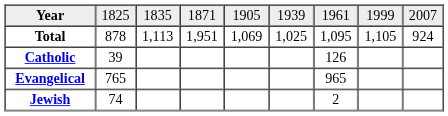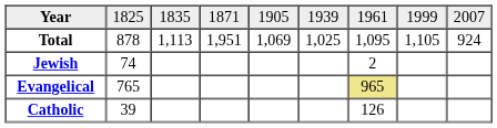 <table border="1" cellpadding="2" cellspacing="0" width="500">
 <tr bgcolor="#eeeeee" align="center">
 <td><strong>Year</strong></td>
 <td>1825</td>
 <td>1835</td>
 <td>1871</td>
 <td>1905</td>
 <td>1939</td>
 <td>1961</td>
 <td>1999</td>
 <td>2007</td>
 </tr>
 <tr align="center">
 <td><strong>Total</strong></td>
 <td>878</td>
 <td>1,113</td>
 <td>1,951</td>
 <td>1,069</td>
 <td>1,025</td>
 <td>1,095</td>
 <td>1,105</td>
 <td>924</td>
 </tr>
 <tr align="center">
+<td><strong><a href='#'>Jewish</a></strong></td>
+<td>74</td>
+<td> </td>
+<td> </td>
+<td> </td>
+<td> </td>
+<td>2</td>
+<td> </td>
+<td> </td>
+</tr>
+<tr align="center">
+<td><strong><a href='#'>Evangelical</a></strong></td>
+<td>765</td>
+<td> </td>
+<td> </td>
+<td> </td>
+<td> </td>
+<td style="background: khaki;">965</td>
+<td> </td>
+<td> </td>
+</tr>
+<tr align="center">
 <td><strong><a href='#'>Catholic</a></strong></td>
 <td>39</td>
 <td> </td>
 <td> </td>
 <td> </td>
 <td> </td>
 <td>126</td>
 <td> </td>
 <td> </td>
 </tr>
-<tr align="center">
-<td><strong><a href='#'>Evangelical</a></strong></td>
-<td>765</td>
-<td> </td>
-<td> </td>
-<td> </td>
-<td> </td>
-<td>965</td>
-<td> </td>
-<td> </td>
-</tr>
-<tr align="center">
-<td><strong><a href='#'>Jewish</a></strong></td>
-<td>74</td>
-<td> </td>
-<td> </td>
-<td> </td>
-<td> </td>
-<td>2</td>
-<td> </td>
-<td> </td>
-</tr>
 </table>
